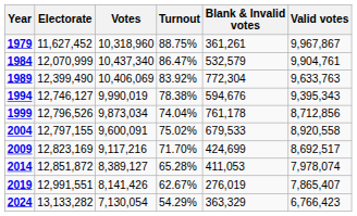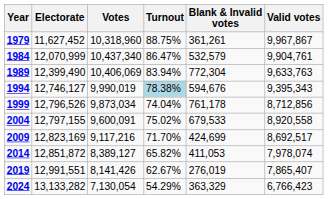 <table class="wikitable">
 <tr>
 <th>Year</th>
 <th>Electorate</th>
 <th>Votes</th>
 <th>Turnout</th>
 <th>Blank & Invalid<br>votes</th>
 <th>Valid votes</th>
 </tr>
 <tr>
 <td><strong><a href='#'>1979</a></strong></td>
 <td>11,627,452</td>
 <td>10,318,960</td>
 <td>88.75%</td>
 <td>361,261</td>
 <td>9,967,867</td>
 </tr>
 <tr>
 <td><strong><a href='#'>1984</a></strong></td>
 <td>12,070,999</td>
 <td>10,437,340</td>
 <td>86.47%</td>
 <td>532,579</td>
 <td>9,904,761</td>
 </tr>
 <tr>
 <td><strong><a href='#'>1989</a></strong></td>
 <td>12,399,490</td>
 <td>10,406,069</td>
-<td>83.92%</td>
+<td>83.94%</td>
 <td>772,304</td>
 <td>9,633,763</td>
 </tr>
 <tr>
 <td><strong><a href='#'>1994</a></strong></td>
 <td>12,746,127</td>
 <td>9,990,019</td>
-<td>78.38%</td>
+<td style="background: lightblue;">78.38%</td>
 <td>594,676</td>
 <td>9,395,343</td>
 </tr>
 <tr>
 <td><strong><a href='#'>1999</a></strong></td>
 <td>12,796,526</td>
 <td>9,873,034</td>
 <td>74.04%</td>
 <td>761,178</td>
 <td>8,712,856</td>
 </tr>
 <tr>
 <td><strong><a href='#'>2004</a></strong></td>
 <td>12,797,155</td>
 <td>9,600,091</td>
 <td>75.02%</td>
 <td>679,533</td>
 <td>8,920,558</td>
 </tr>
 <tr>
 <td><strong><a href='#'>2009</a></strong></td>
 <td>12,823,169</td>
 <td>9,117,216</td>
 <td>71.70%</td>
 <td>424,699</td>
 <td>8,692,517</td>
 </tr>
 <tr>
 <td><strong><a href='#'>2014</a></strong></td>
 <td>12,851,872</td>
 <td>8,389,127</td>
-<td>65.28%</td>
+<td>65.82%</td>
 <td>411,053</td>
 <td>7,978,074</td>
 </tr>
 <tr>
 <td><strong><a href='#'>2019</a></strong></td>
 <td>12,991,551</td>
 <td>8,141,426</td>
 <td>62.67%</td>
 <td>276,019</td>
 <td>7,865,407</td>
 </tr>
 <tr>
 <td><strong><a href='#'>2024</a></strong></td>
 <td>13,133,282</td>
 <td>7,130,054</td>
 <td>54.29%</td>
 <td>363,329</td>
 <td>6,766,423</td>
 </tr>
 </table>
